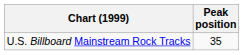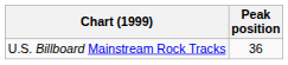 <table class="wikitable">
 <tr>
 <th>Chart (1999)</th>
 <th>Peak<br>position</th>
 </tr>
 <tr>
 <td>U.S. <em>Billboard</em> <a href='#'>Mainstream Rock Tracks</a></td>
-<td style="text-align:center;">35</td>
+<td style="text-align:center;">36</td>
 </tr>
 </table>
